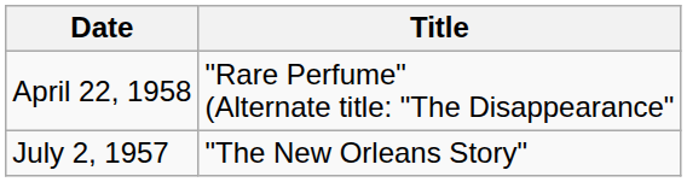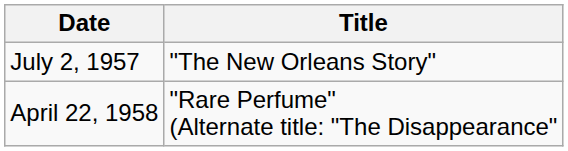 <table class="wikitable">
 <tr>
 <th>Date</th>
 <th>Title</th>
 </tr>
 <tr>
+<td>July 2, 1957</td>
+<td>"The New Orleans Story"</td>
+</tr>
+<tr>
 <td>April 22, 1958</td>
 <td>"Rare Perfume"<br>(Alternate title: "The Disappearance"</td>
 </tr>
-<tr>
-<td>July 2, 1957</td>
-<td>"The New Orleans Story"</td>
-</tr>
 </table>
